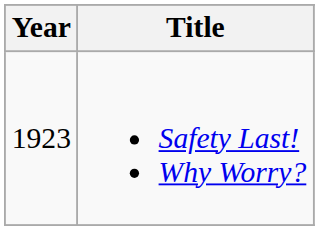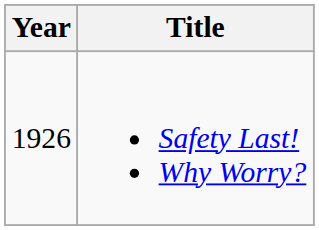 <table class="wikitable sortable">
 <tr>
 <th>Year</th>
 <th>Title</th>
 </tr>
 <tr>
-<td>1923</td>
+<td>1926</td>
 <td><br><ul><li><em><a href='#'>Safety Last!</a></em></li><li><em><a href='#'>Why Worry?</a></em></li></ul></td>
 </tr>
 </table>
